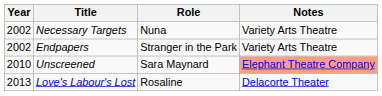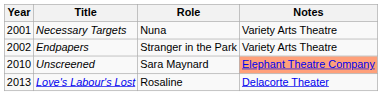 <table class="wikitable sortable">
 <tr>
 <th>Year</th>
 <th>Title</th>
 <th>Role</th>
 <th class="unsortable">Notes</th>
 </tr>
 <tr>
-<td>2002</td>
+<td>2001</td>
 <td><em>Necessary Targets</em></td>
 <td>Nuna</td>
 <td>Variety Arts Theatre</td>
 </tr>
 <tr>
 <td>2002</td>
 <td><em>Endpapers</em></td>
 <td>Stranger in the Park</td>
 <td>Variety Arts Theatre</td>
 </tr>
 <tr>
 <td>2010</td>
 <td><em>Unscreened</em></td>
 <td>Sara Maynard</td>
 <td style="background: lightsalmon;"><a href='#'>Elephant Theatre Company</a></td>
 </tr>
 <tr>
 <td>2013</td>
 <td><em><a href='#'>Love's Labour's Lost</a></em></td>
 <td>Rosaline</td>
 <td><a href='#'>Delacorte Theater</a></td>
 </tr>
 </table>
